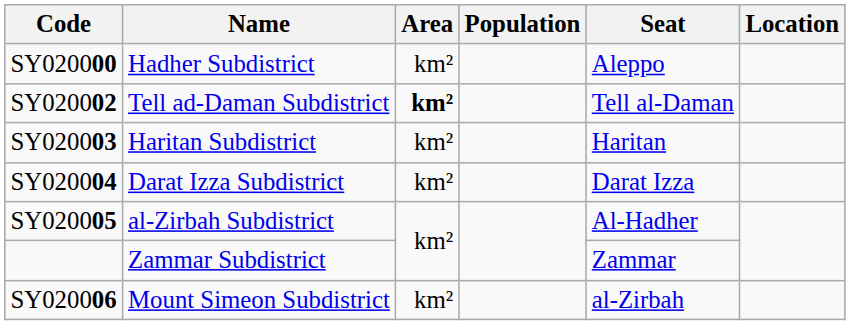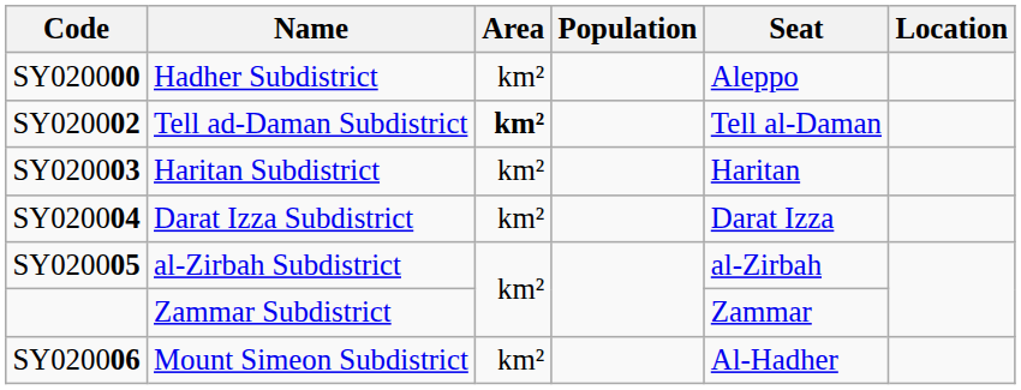 <table class="wikitable sortable">
 <tr>
 <th>Code</th>
 <th>Name</th>
 <th>Area</th>
 <th>Population</th>
 <th>Seat</th>
 <th>Location</th>
 </tr>
 <tr>
 <td>SY0200<strong>00</strong></td>
 <td><a href='#'>Hadher Subdistrict</a></td>
 <td align=right> km²</td>
 <td align=right></td>
 <td><a href='#'>Aleppo</a></td>
 <td></td>
 </tr>
 <tr>
 <td>SY0200<strong>02</strong></td>
 <td><a href='#'>Tell ad-Daman Subdistrict</a></td>
 <td align=right><strong> km²</strong></td>
 <td align=right></td>
 <td><a href='#'>Tell al-Daman</a></td>
 <td></td>
 </tr>
 <tr>
 <td>SY0200<strong>03</strong></td>
 <td><a href='#'>Haritan Subdistrict</a></td>
 <td align=right> km²</td>
 <td align=right></td>
 <td><a href='#'>Haritan</a></td>
 <td></td>
 </tr>
 <tr>
 <td>SY0200<strong>04</strong></td>
 <td><a href='#'>Darat Izza Subdistrict</a></td>
 <td align=right> km²</td>
 <td align=right></td>
 <td><a href='#'>Darat Izza</a></td>
 <td></td>
 </tr>
 <tr>
 <td>SY0200<strong>05</strong></td>
 <td><a href='#'>al-Zirbah Subdistrict</a></td>
 <td align=right rowspan=2> km²</td>
 <td align=right rowspan=2></td>
-<td><a href='#'>Al-Hadher</a></td>
+<td><a href='#'>al-Zirbah</a></td>
 <td rowspan=2></td>
 </tr>
 <tr>
 <td></td>
 <td><a href='#'>Zammar Subdistrict</a></td>
 <td><a href='#'>Zammar</a></td>
 </tr>
 <tr>
 <td>SY0200<strong>06</strong></td>
 <td><a href='#'>Mount Simeon Subdistrict</a></td>
 <td align=right> km²</td>
 <td align=right></td>
-<td><a href='#'>al-Zirbah</a></td>
+<td><a href='#'>Al-Hadher</a></td>
 <td></td>
 </tr>
 </table>
